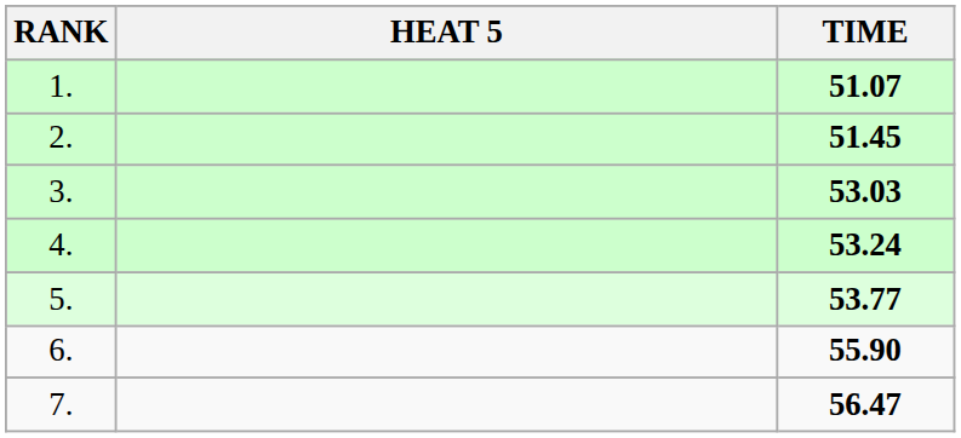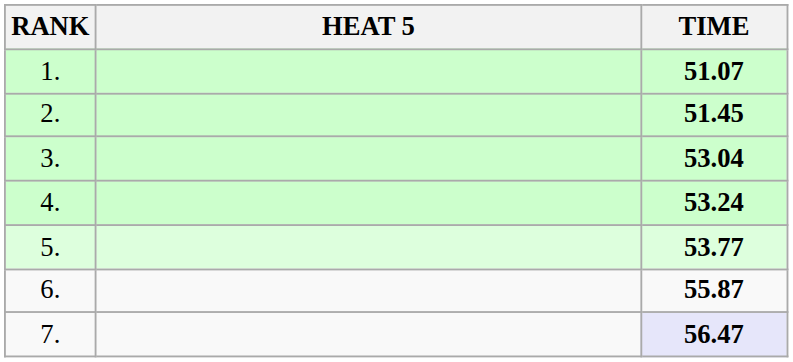 <table class="wikitable" style="border-collapse: collapse; font-size: 90%;">
 <tr>
 <th>RANK</th>
 <th style="width: 20em">HEAT 5</th>
 <th style="width: 5em">TIME</th>
 </tr>
 <tr style="background:#ccffcc;">
 <td align="center">1.</td>
 <td></td>
 <td align="center"><strong>51.07</strong></td>
 </tr>
 <tr style="background:#ccffcc;">
 <td align="center">2.</td>
 <td></td>
 <td align="center"><strong>51.45</strong></td>
 </tr>
 <tr style="background:#ccffcc;">
 <td align="center">3.</td>
 <td></td>
-<td align="center"><strong>53.03</strong></td>
+<td align="center"><strong>53.04</strong></td>
 </tr>
 <tr style="background:#ccffcc;">
 <td align="center">4.</td>
 <td></td>
 <td align="center"><strong>53.24</strong></td>
 </tr>
 <tr style="background:#ddffdd;">
 <td align="center">5.</td>
 <td></td>
 <td align="center"><strong>53.77</strong></td>
 </tr>
 <tr>
 <td align="center">6.</td>
 <td></td>
-<td align="center"><strong>55.90</strong></td>
+<td align="center"><strong>55.87</strong></td>
 </tr>
 <tr>
 <td align="center">7.</td>
 <td></td>
-<td align="center"><strong>56.47</strong></td>
+<td align="center" style="background: lavender;"><strong>56.47</strong></td>
 </tr>
 </table>
